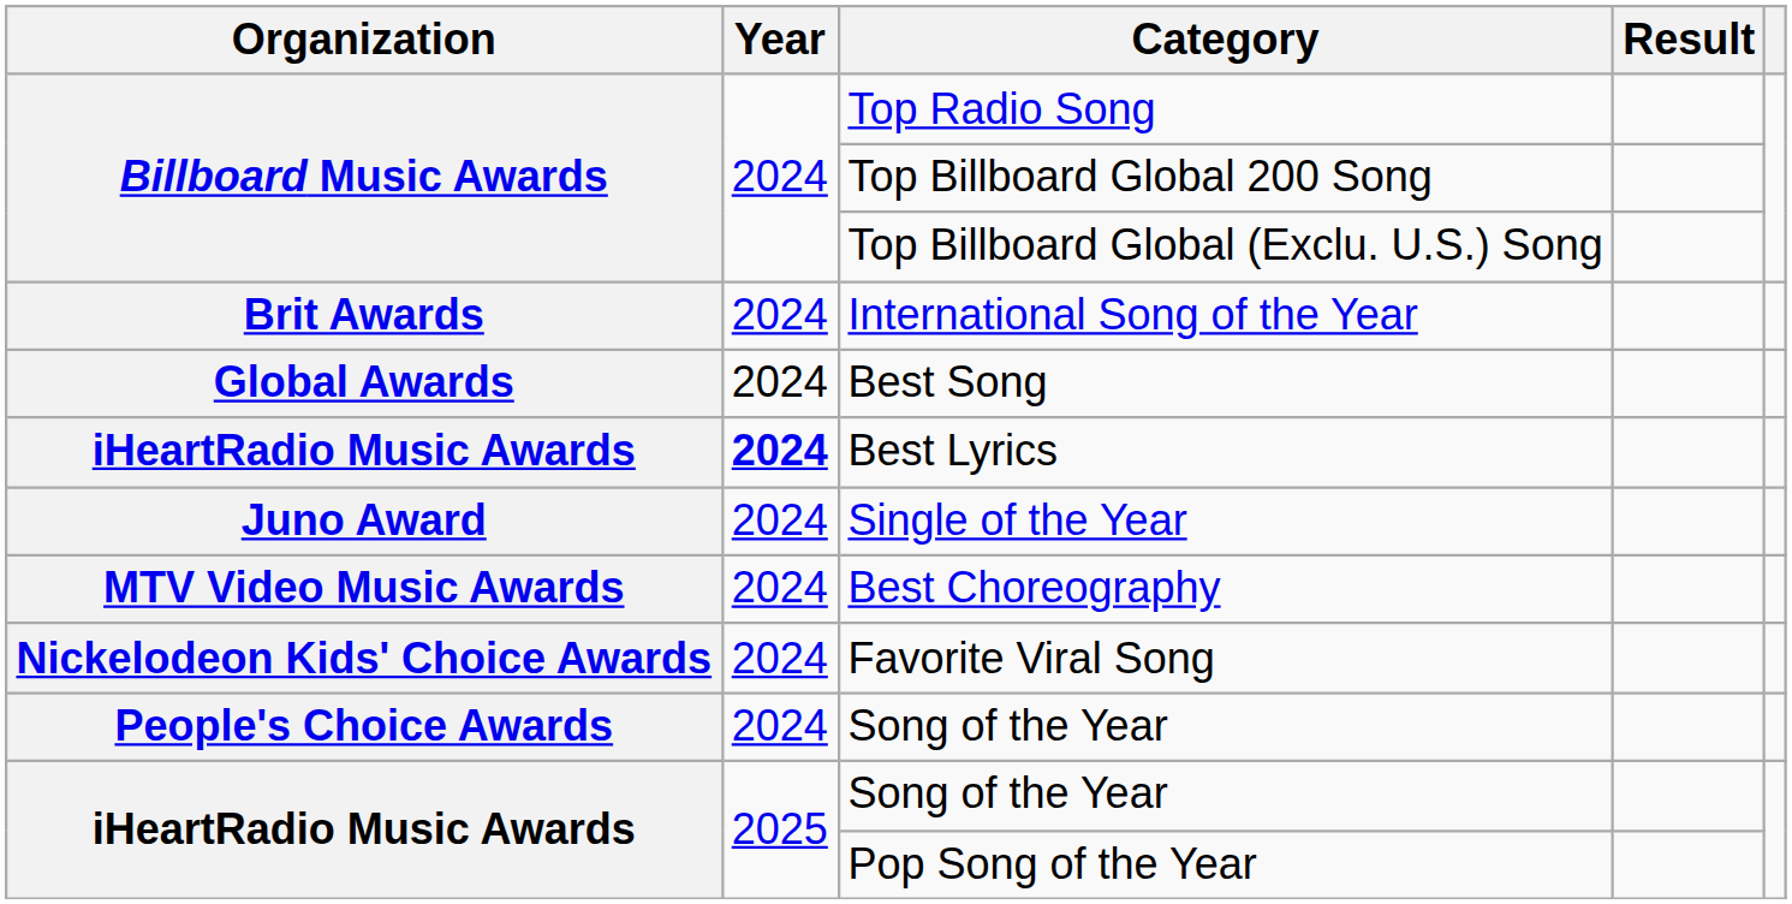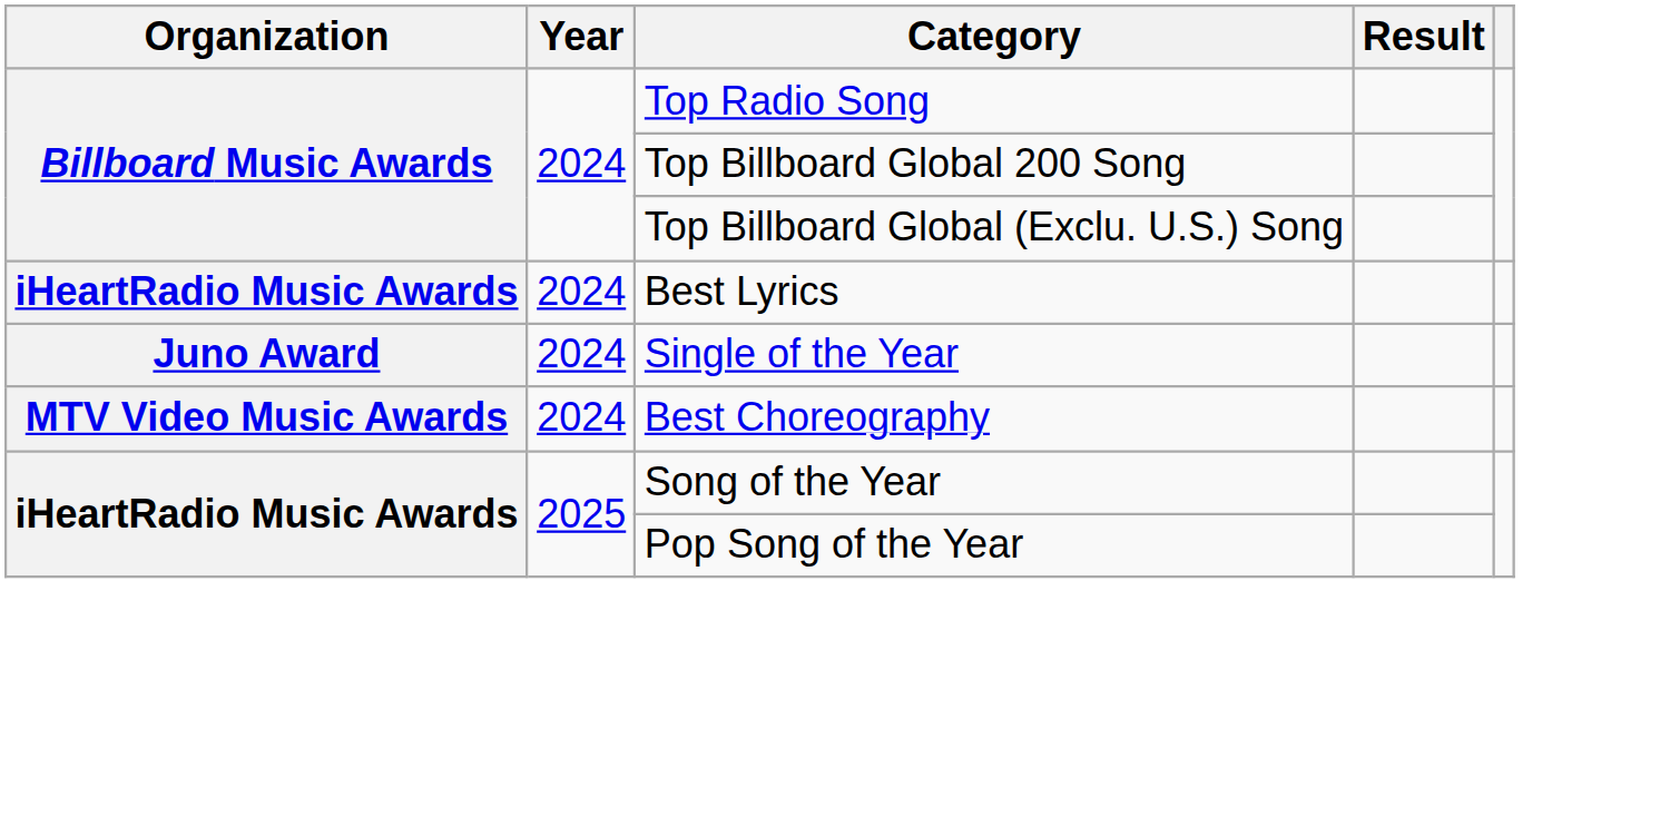 <table class="wikitable sortable plainrowheaders" style="border:none; margin:0;">
 <tr>
 <th scope="col">Organization</th>
 <th scope="col">Year</th>
 <th scope="col">Category</th>
 <th scope="col">Result</th>
 <th class="unsortable" scope="col"></th>
 </tr>
 <tr>
 <th rowspan="3" scope="row"><a href='#'><em>Billboard</em> Music Awards</a></th>
 <td rowspan="3"><a href='#'>2024</a></td>
 <td><a href='#'>Top Radio Song</a></td>
 <td></td>
 <td rowspan="3"></td>
 </tr>
 <tr>
 <td>Top Billboard Global 200 Song</td>
 <td></td>
 </tr>
 <tr>
 <td>Top Billboard Global (Exclu. U.S.) Song</td>
 <td></td>
 </tr>
 <tr>
-<th scope="row"><a href='#'>Brit Awards</a></th>
+<th scope="row"><a href='#'>iHeartRadio Music Awards</a></th>
 <td><a href='#'>2024</a></td>
-<td><a href='#'>International Song of the Year</a></td>
-<td></td>
-<td></td>
-</tr>
-<tr>
-<th scope="row"><a href='#'>Global Awards</a></th>
-<td>2024</td>
-<td>Best Song</td>
-<td></td>
-<td></td>
-</tr>
-<tr>
-<th scope="row"><a href='#'>iHeartRadio Music Awards</a></th>
-<td><strong><a href='#'>2024</a></strong></td>
 <td>Best Lyrics</td>
 <td></td>
 <td></td>
 </tr>
 <tr>
 <th scope="row"><a href='#'>Juno Award</a></th>
 <td><a href='#'>2024</a></td>
 <td><a href='#'>Single of the Year</a></td>
 <td></td>
 <td></td>
 </tr>
 <tr>
 <th scope="row"><a href='#'>MTV Video Music Awards</a></th>
 <td><a href='#'>2024</a></td>
 <td><a href='#'>Best Choreography</a></td>
 <td></td>
 <td></td>
 </tr>
 <tr>
-<th scope="row"><a href='#'>Nickelodeon Kids' Choice Awards</a></th>
-<td><a href='#'>2024</a></td>
-<td>Favorite Viral Song</td>
-<td></td>
-<td></td>
-</tr>
-<tr>
-<th scope="row"><a href='#'>People's Choice Awards</a></th>
-<td><a href='#'>2024</a></td>
-<td>Song of the Year</td>
-<td></td>
-<td></td>
-</tr>
-<tr>
 <th rowspan="2" scope="row">iHeartRadio Music Awards</th>
 <td rowspan="2"><a href='#'>2025</a></td>
 <td>Song of the Year</td>
 <td></td>
 <td rowspan="2"></td>
 </tr>
 <tr>
 <td>Pop Song of the Year</td>
 <td></td>
 </tr>
 </table>
